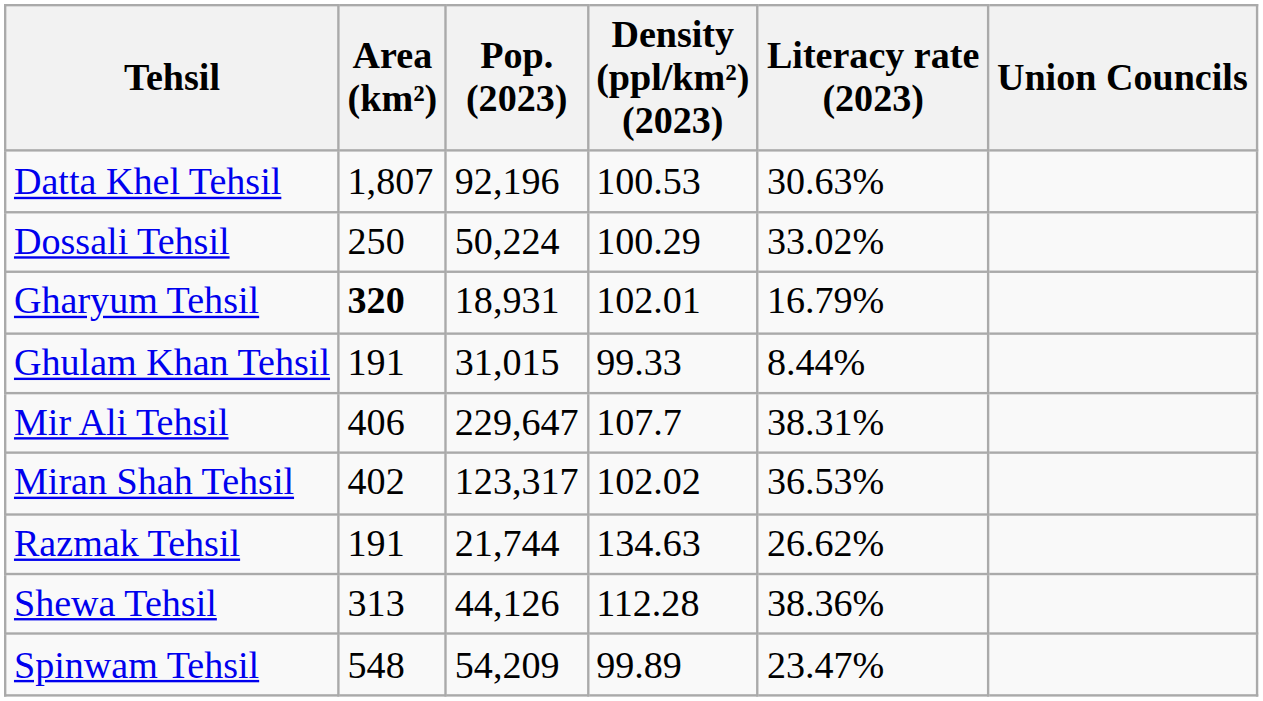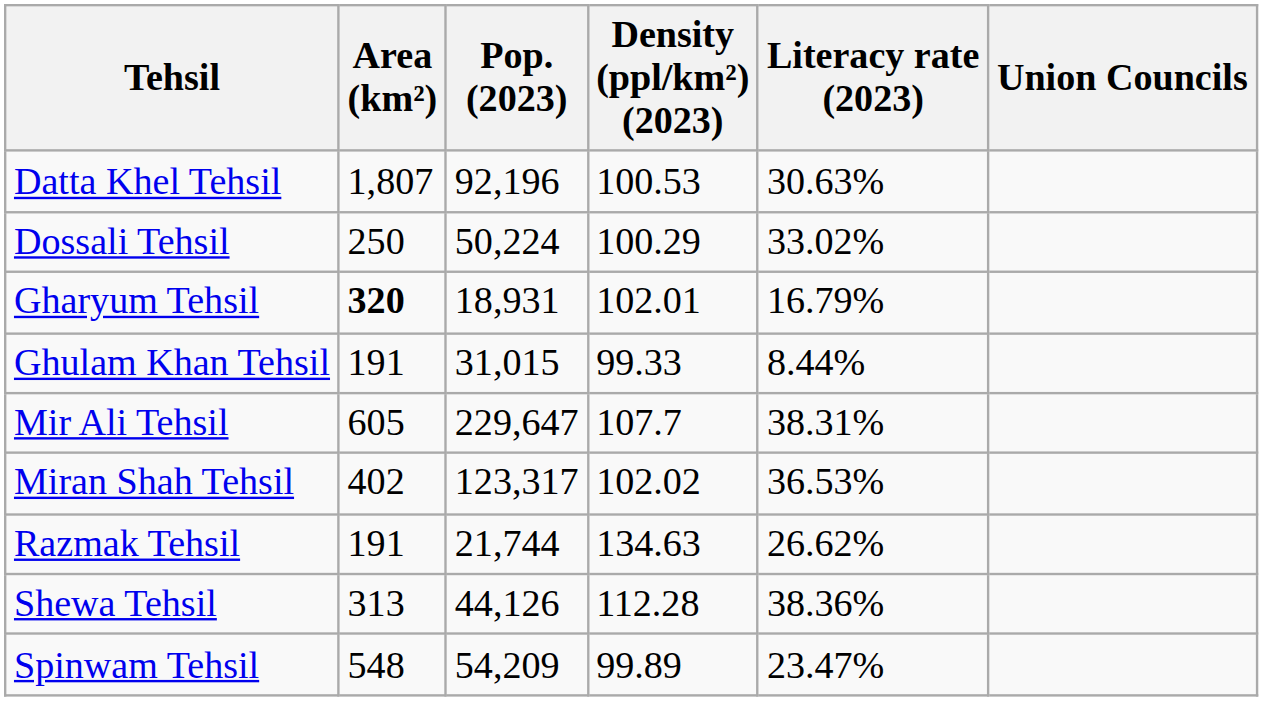 <table class="wikitable sortable static-row-numbers static-row-header-hash">
 <tr>
 <th>Tehsil</th>
 <th>Area<br>(km²)</th>
 <th>Pop.<br>(2023)</th>
 <th>Density<br>(ppl/km²)<br>(2023)</th>
 <th>Literacy rate<br>(2023)</th>
 <th>Union Councils</th>
 </tr>
 <tr>
 <td><a href='#'>Datta Khel Tehsil</a></td>
 <td>1,807</td>
 <td>92,196</td>
 <td>100.53</td>
 <td>30.63%</td>
 <td></td>
 </tr>
 <tr>
 <td><a href='#'>Dossali Tehsil</a></td>
 <td>250</td>
 <td>50,224</td>
 <td>100.29</td>
 <td>33.02%</td>
 <td></td>
 </tr>
 <tr>
 <td><a href='#'>Gharyum Tehsil</a></td>
 <td><strong>320</strong></td>
 <td>18,931</td>
 <td>102.01</td>
 <td>16.79%</td>
 <td></td>
 </tr>
 <tr>
 <td><a href='#'>Ghulam Khan Tehsil</a></td>
 <td>191</td>
 <td>31,015</td>
 <td>99.33</td>
 <td>8.44%</td>
 <td></td>
 </tr>
 <tr>
 <td><a href='#'>Mir Ali Tehsil</a></td>
-<td>406</td>
+<td>605</td>
 <td>229,647</td>
 <td>107.7</td>
 <td>38.31%</td>
 <td></td>
 </tr>
 <tr>
 <td><a href='#'>Miran Shah Tehsil</a></td>
 <td>402</td>
 <td>123,317</td>
 <td>102.02</td>
 <td>36.53%</td>
 <td></td>
 </tr>
 <tr>
 <td><a href='#'>Razmak Tehsil</a></td>
 <td>191</td>
 <td>21,744</td>
 <td>134.63</td>
 <td>26.62%</td>
 <td></td>
 </tr>
 <tr>
 <td><a href='#'>Shewa Tehsil</a></td>
 <td>313</td>
 <td>44,126</td>
 <td>112.28</td>
 <td>38.36%</td>
 <td></td>
 </tr>
 <tr>
 <td><a href='#'>Spinwam Tehsil</a></td>
 <td>548</td>
 <td>54,209</td>
 <td>99.89</td>
 <td>23.47%</td>
 <td></td>
 </tr>
 </table>
